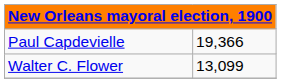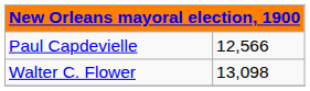 <table class="wikitable">
 <tr>
 <th colspan="7" style="background-color:#FF7F00;text-align:center;"><a href='#'>New Orleans mayoral election, 1900</a></th>
 </tr>
 <tr>
 <td><a href='#'>Paul Capdevielle</a></td>
-<td>19,366</td>
+<td>12,566</td>
 </tr>
 <tr>
 <td><a href='#'>Walter C. Flower</a></td>
-<td>13,099</td>
+<td>13,098</td>
 </tr>
 <tr>
 </tr>
 </table>
